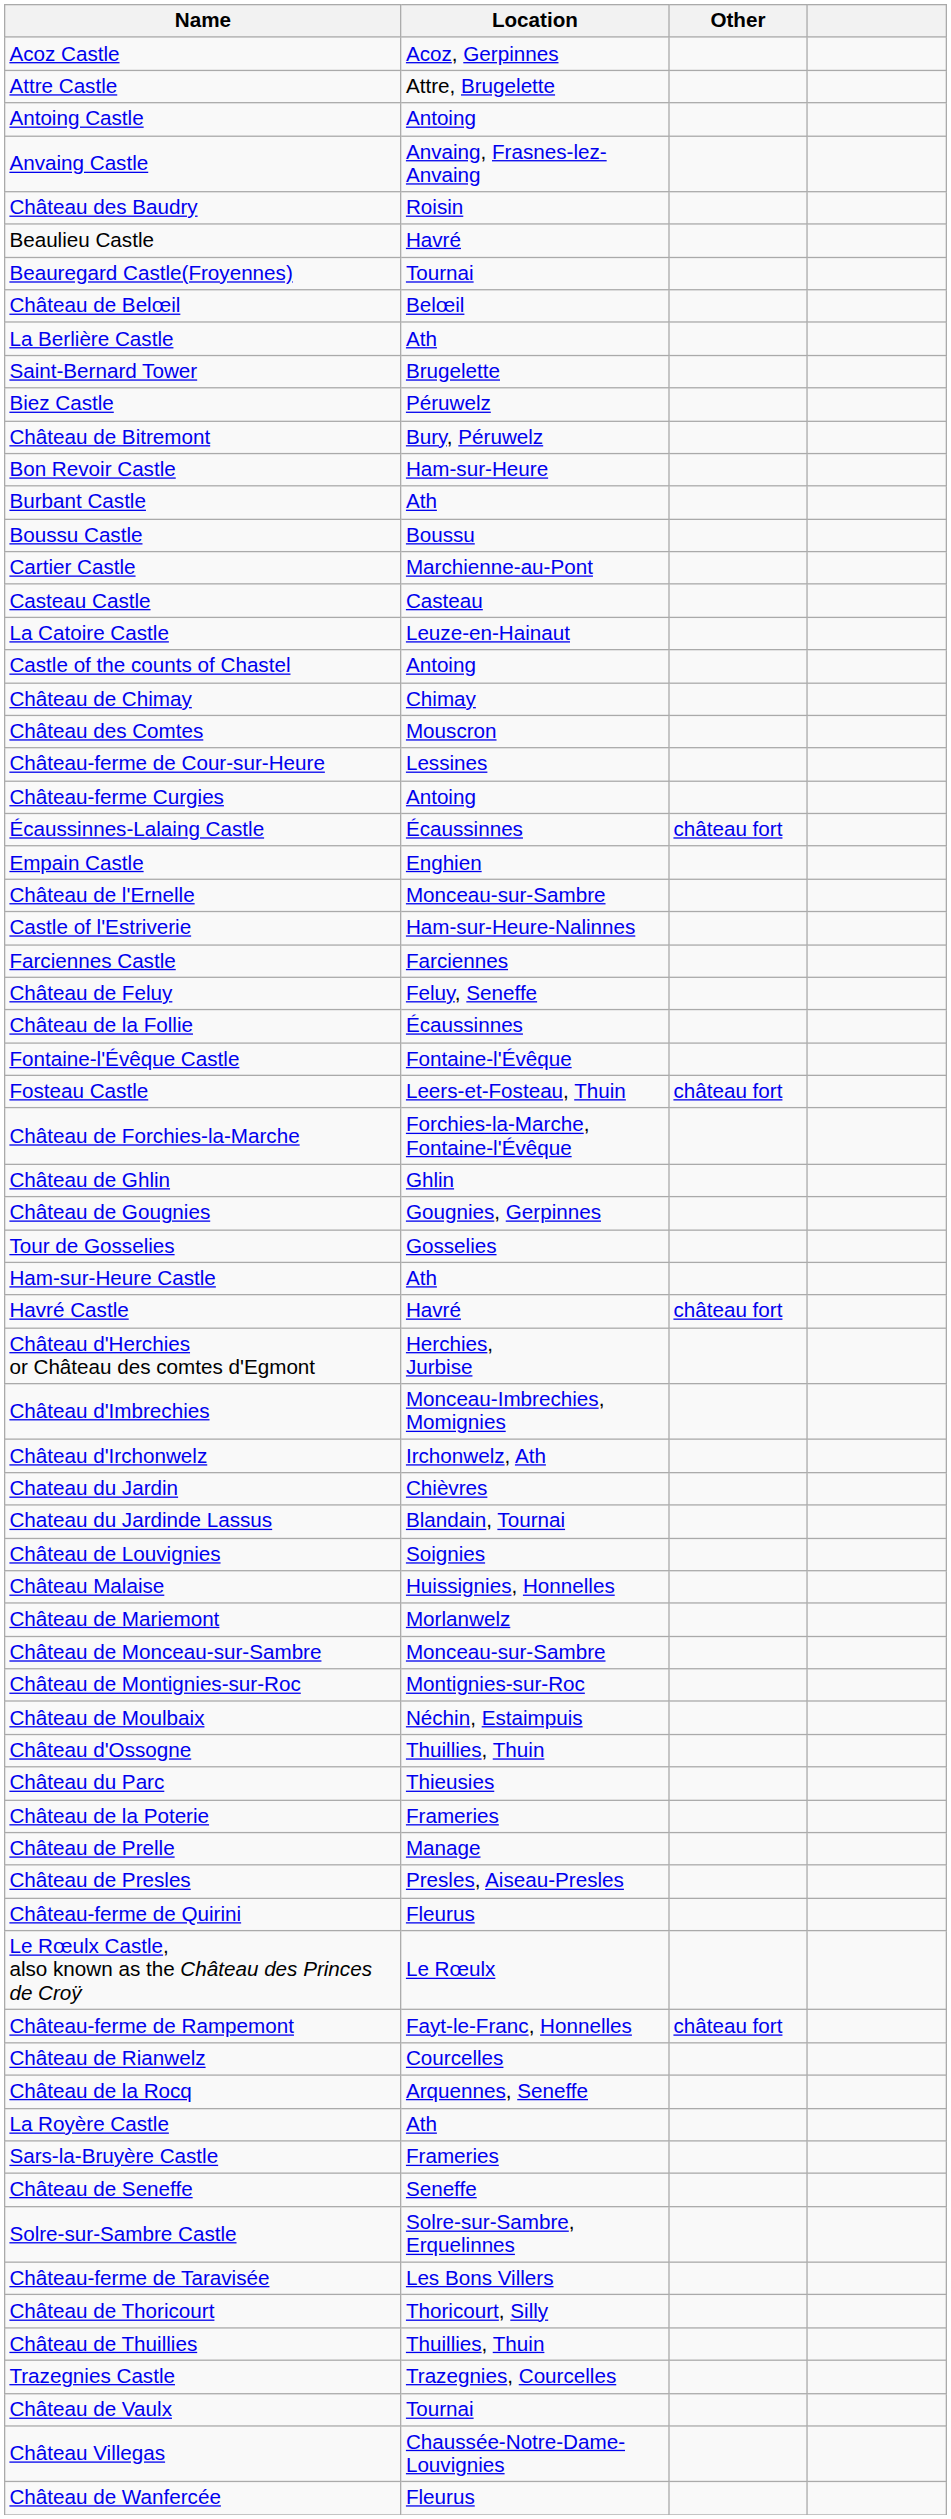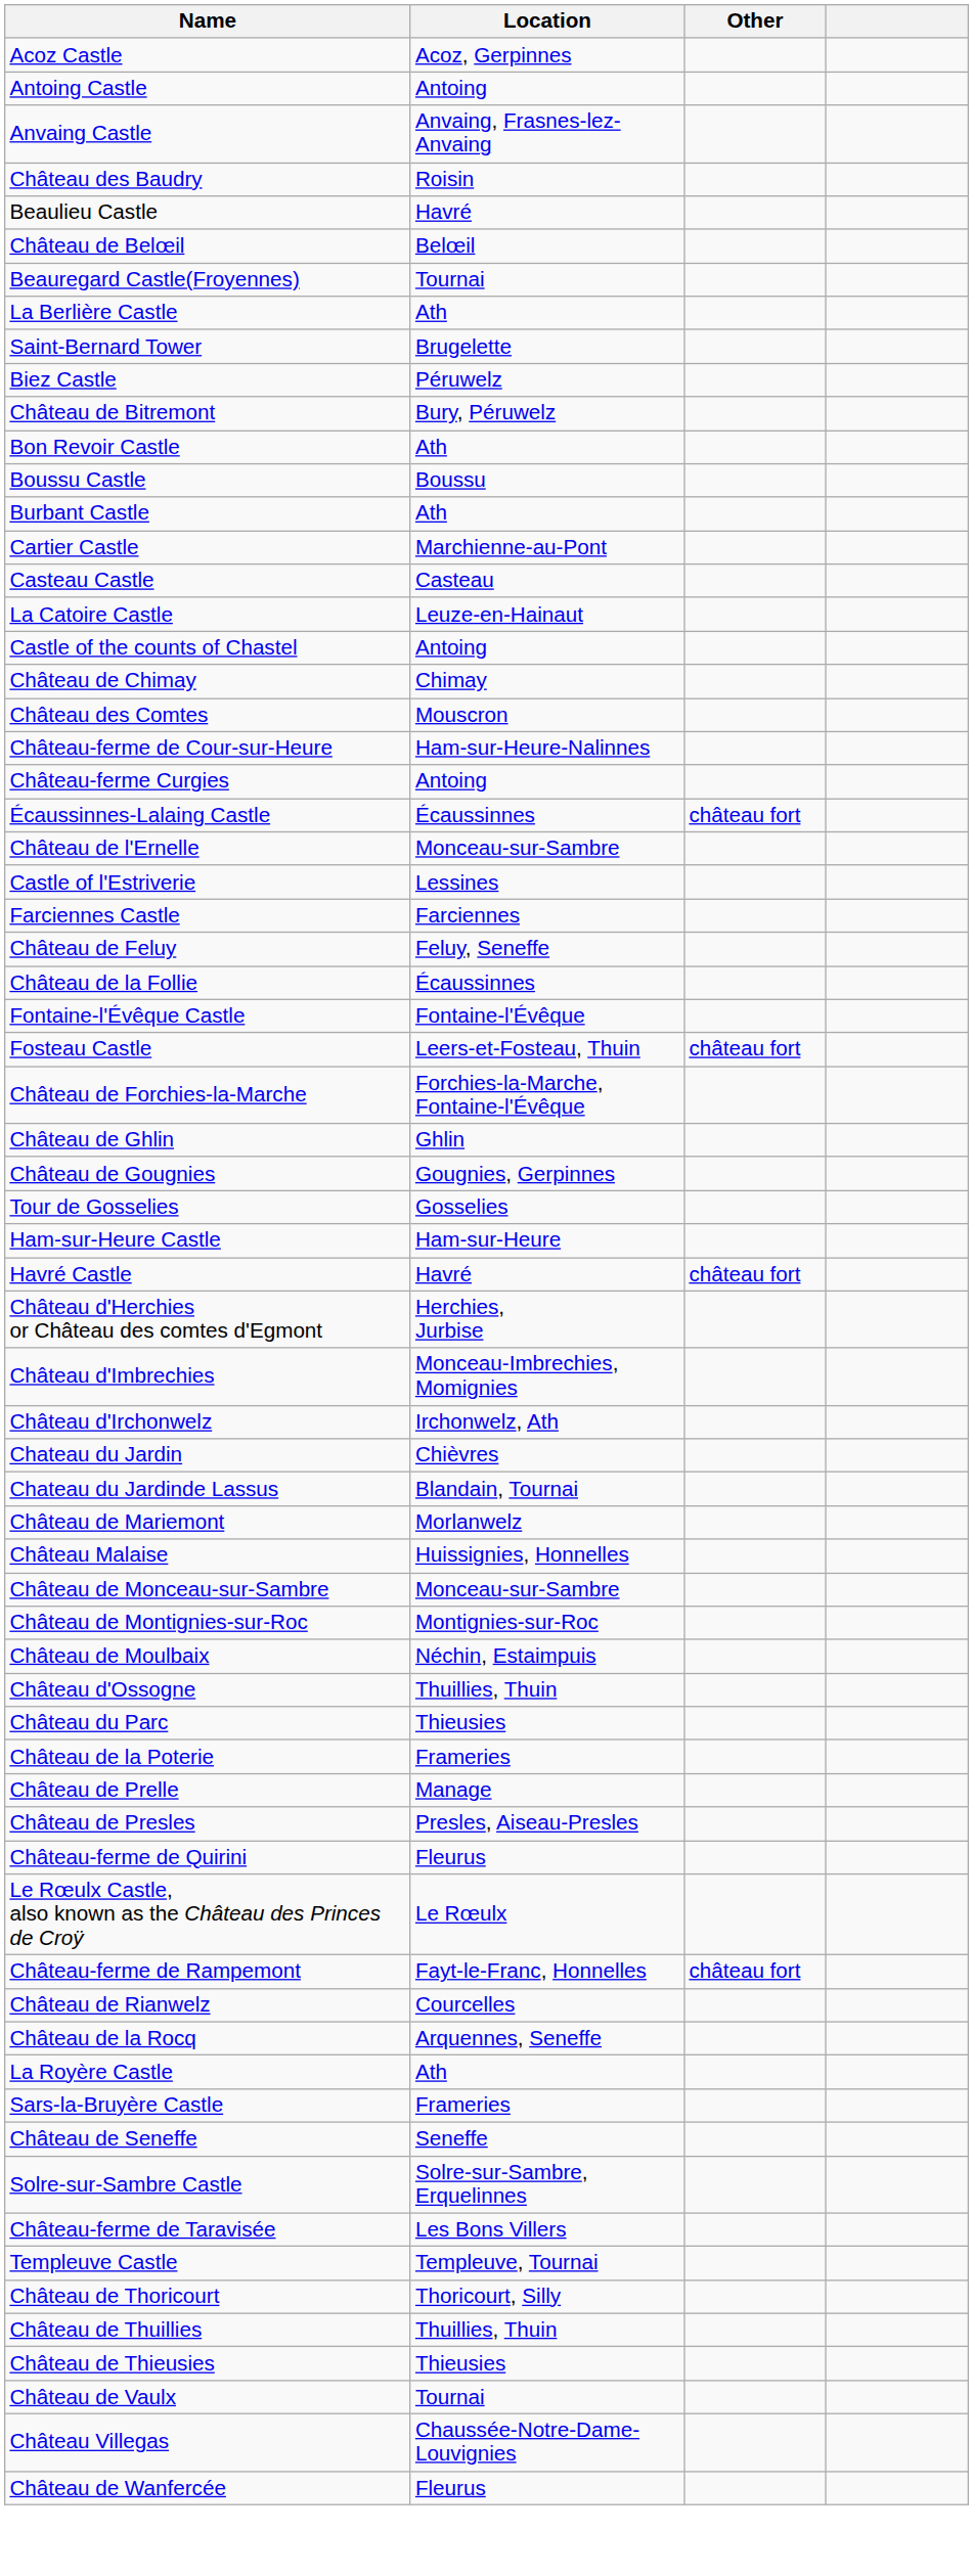 <table class="wikitable sortable">
 <tr>
 <th width=300>Name</th>
 <th width=200>Location</th>
 <th width=100>Other</th>
 <th width=100></th>
 </tr>
 <tr>
 <td><a href='#'>Acoz Castle</a></td>
 <td><a href='#'>Acoz</a>, <a href='#'>Gerpinnes</a></td>
-<td></td>
-<td></td>
-</tr>
-<tr>
-<td><a href='#'>Attre Castle</a></td>
-<td>Attre, <a href='#'>Brugelette</a></td>
 <td></td>
 <td></td>
 </tr>
 <tr>
 <td><a href='#'>Antoing Castle</a></td>
 <td><a href='#'>Antoing</a></td>
 <td></td>
 <td></td>
 </tr>
 <tr>
 <td><a href='#'>Anvaing Castle</a></td>
 <td><a href='#'>Anvaing</a>, <a href='#'>Frasnes-lez-Anvaing</a></td>
 <td></td>
 <td></td>
 </tr>
 <tr>
 <td><a href='#'>Château des Baudry</a></td>
 <td><a href='#'>Roisin</a></td>
 <td></td>
 <td></td>
 </tr>
 <tr>
 <td>Beaulieu Castle</td>
 <td><a href='#'>Havré</a></td>
 <td></td>
 <td></td>
 </tr>
 <tr>
-<td><a href='#'>Beauregard Castle(Froyennes)</a></td>
-<td><a href='#'>Tournai</a></td>
+<td><a href='#'>Château de Belœil</a></td>
+<td><a href='#'>Belœil</a></td>
 <td></td>
 <td></td>
 </tr>
 <tr>
-<td><a href='#'>Château de Belœil</a></td>
-<td><a href='#'>Belœil</a></td>
+<td><a href='#'>Beauregard Castle(Froyennes)</a></td>
+<td><a href='#'>Tournai</a></td>
 <td></td>
 <td></td>
 </tr>
 <tr>
 <td><a href='#'>La Berlière Castle</a></td>
 <td><a href='#'>Ath</a></td>
 <td></td>
 <td></td>
 </tr>
 <tr>
 <td><a href='#'>Saint-Bernard Tower</a></td>
 <td><a href='#'>Brugelette</a></td>
 <td></td>
 <td></td>
 </tr>
 <tr>
 <td><a href='#'>Biez Castle</a></td>
 <td><a href='#'>Péruwelz</a></td>
 <td></td>
 <td></td>
 </tr>
 <tr>
 <td><a href='#'>Château de Bitremont</a></td>
 <td><a href='#'>Bury</a>, <a href='#'>Péruwelz</a></td>
 <td></td>
 <td></td>
 </tr>
 <tr>
 <td><a href='#'>Bon Revoir Castle</a></td>
-<td><a href='#'>Ham-sur-Heure</a></td>
-<td></td>
-<td></td>
-</tr>
-<tr>
-<td><a href='#'>Burbant Castle</a></td>
 <td><a href='#'>Ath</a></td>
 <td></td>
 <td></td>
 </tr>
 <tr>
 <td><a href='#'>Boussu Castle</a></td>
 <td><a href='#'>Boussu</a></td>
+<td></td>
+<td></td>
+</tr>
+<tr>
+<td><a href='#'>Burbant Castle</a></td>
+<td><a href='#'>Ath</a></td>
 <td></td>
 <td></td>
 </tr>
 <tr>
 <td><a href='#'>Cartier Castle</a></td>
 <td><a href='#'>Marchienne-au-Pont</a></td>
 <td></td>
 <td></td>
 </tr>
 <tr>
 <td><a href='#'>Casteau Castle</a></td>
 <td><a href='#'>Casteau</a></td>
 <td></td>
 <td></td>
 </tr>
 <tr>
 <td><a href='#'>La Catoire Castle</a></td>
 <td><a href='#'>Leuze-en-Hainaut</a></td>
 <td></td>
 <td></td>
 </tr>
 <tr>
 <td><a href='#'>Castle of the counts of Chastel</a></td>
 <td><a href='#'>Antoing</a></td>
 <td></td>
 <td></td>
 </tr>
 <tr>
 <td><a href='#'>Château de Chimay</a></td>
 <td><a href='#'>Chimay</a></td>
 <td></td>
 <td></td>
 </tr>
 <tr>
 <td><a href='#'>Château des Comtes</a></td>
 <td><a href='#'>Mouscron</a></td>
 <td></td>
 <td></td>
 </tr>
 <tr>
 <td><a href='#'>Château-ferme de Cour-sur-Heure</a></td>
-<td><a href='#'>Lessines</a></td>
+<td><a href='#'>Ham-sur-Heure-Nalinnes</a></td>
 <td></td>
 <td></td>
 </tr>
 <tr>
 <td><a href='#'>Château-ferme Curgies</a></td>
 <td><a href='#'>Antoing</a></td>
 <td></td>
 <td></td>
 </tr>
 <tr>
 <td><a href='#'>Écaussinnes-Lalaing Castle</a></td>
 <td><a href='#'>Écaussinnes</a></td>
 <td><a href='#'>château fort</a></td>
 <td></td>
 </tr>
 <tr>
-<td><a href='#'>Empain Castle</a></td>
-<td><a href='#'>Enghien</a></td>
-<td></td>
-<td></td>
-</tr>
-<tr>
 <td><a href='#'>Château de l'Ernelle</a></td>
 <td><a href='#'>Monceau-sur-Sambre</a></td>
 <td></td>
 <td></td>
 </tr>
 <tr>
 <td><a href='#'>Castle of l'Estriverie</a></td>
-<td><a href='#'>Ham-sur-Heure-Nalinnes</a></td>
+<td><a href='#'>Lessines</a></td>
 <td></td>
 <td></td>
 </tr>
 <tr>
 <td><a href='#'>Farciennes Castle</a></td>
 <td><a href='#'>Farciennes</a></td>
 <td></td>
 <td></td>
 </tr>
 <tr>
 <td><a href='#'>Château de Feluy</a></td>
 <td><a href='#'>Feluy</a>, <a href='#'>Seneffe</a></td>
 <td></td>
 <td></td>
 </tr>
 <tr>
 <td><a href='#'>Château de la Follie</a></td>
 <td><a href='#'>Écaussinnes</a></td>
 <td></td>
 <td></td>
 </tr>
 <tr>
 <td><a href='#'>Fontaine-l'Évêque Castle</a></td>
 <td><a href='#'>Fontaine-l'Évêque</a></td>
 <td></td>
 <td></td>
 </tr>
 <tr>
 <td><a href='#'>Fosteau Castle</a></td>
 <td><a href='#'>Leers-et-Fosteau</a>, <a href='#'>Thuin</a></td>
 <td><a href='#'>château fort</a></td>
 <td></td>
 </tr>
 <tr>
 <td><a href='#'>Château de Forchies-la-Marche</a></td>
 <td><a href='#'>Forchies-la-Marche</a>,<br><a href='#'>Fontaine-l'Évêque</a></td>
 <td></td>
 <td></td>
 </tr>
 <tr>
 <td><a href='#'>Château de Ghlin</a></td>
 <td><a href='#'>Ghlin</a></td>
 <td></td>
 <td></td>
 </tr>
 <tr>
 <td><a href='#'>Château de Gougnies</a></td>
 <td><a href='#'>Gougnies</a>, <a href='#'>Gerpinnes</a></td>
 <td></td>
 <td></td>
 </tr>
 <tr>
 <td><a href='#'>Tour de Gosselies</a></td>
 <td><a href='#'>Gosselies</a></td>
 <td></td>
 <td></td>
 </tr>
 <tr>
 <td><a href='#'>Ham-sur-Heure Castle</a></td>
-<td><a href='#'>Ath</a></td>
+<td><a href='#'>Ham-sur-Heure</a></td>
 <td></td>
 <td></td>
 </tr>
 <tr>
 <td><a href='#'>Havré Castle</a></td>
 <td><a href='#'>Havré</a></td>
 <td><a href='#'>château fort</a></td>
 <td></td>
 </tr>
 <tr>
 <td><a href='#'>Château d'Herchies</a> <br>or Château des comtes d'Egmont</td>
 <td><a href='#'>Herchies</a>,<br><a href='#'>Jurbise</a></td>
 <td></td>
 <td></td>
 </tr>
 <tr>
 <td><a href='#'>Château d'Imbrechies</a></td>
 <td><a href='#'>Monceau-Imbrechies</a>, <a href='#'>Momignies</a></td>
 <td></td>
 <td></td>
 </tr>
 <tr>
 <td><a href='#'>Château d'Irchonwelz</a></td>
 <td><a href='#'>Irchonwelz</a>, <a href='#'>Ath</a></td>
 <td></td>
 <td></td>
 </tr>
 <tr>
 <td><a href='#'>Chateau du Jardin</a></td>
 <td><a href='#'>Chièvres</a></td>
 <td></td>
 <td></td>
 </tr>
 <tr>
 <td><a href='#'>Chateau du Jardinde Lassus</a></td>
 <td><a href='#'>Blandain</a>, <a href='#'>Tournai</a></td>
 <td></td>
 <td></td>
 </tr>
 <tr>
-<td><a href='#'>Château de Louvignies</a></td>
-<td><a href='#'>Soignies</a></td>
+<td><a href='#'>Château de Mariemont</a></td>
+<td><a href='#'>Morlanwelz</a></td>
 <td></td>
 <td></td>
 </tr>
 <tr>
 <td><a href='#'>Château Malaise</a></td>
 <td><a href='#'>Huissignies</a>, <a href='#'>Honnelles</a></td>
-<td></td>
-<td></td>
-</tr>
-<tr>
-<td><a href='#'>Château de Mariemont</a></td>
-<td><a href='#'>Morlanwelz</a></td>
 <td></td>
 <td></td>
 </tr>
 <tr>
 <td><a href='#'>Château de Monceau-sur-Sambre</a></td>
 <td><a href='#'>Monceau-sur-Sambre</a></td>
 <td></td>
 <td></td>
 </tr>
 <tr>
 <td><a href='#'>Château de Montignies-sur-Roc</a></td>
 <td><a href='#'>Montignies-sur-Roc</a></td>
 <td></td>
 <td></td>
 </tr>
 <tr>
 <td><a href='#'>Château de Moulbaix</a></td>
 <td><a href='#'>Néchin</a>, <a href='#'>Estaimpuis</a></td>
 <td></td>
 <td></td>
 </tr>
 <tr>
 <td><a href='#'>Château d'Ossogne</a></td>
 <td><a href='#'>Thuillies</a>, <a href='#'>Thuin</a></td>
 <td></td>
 <td></td>
 </tr>
 <tr>
 <td><a href='#'>Château du Parc</a></td>
 <td><a href='#'>Thieusies</a></td>
 <td></td>
 <td></td>
 </tr>
 <tr>
 <td><a href='#'>Château de la Poterie</a></td>
 <td><a href='#'>Frameries</a></td>
 <td></td>
 <td></td>
 </tr>
 <tr>
 <td><a href='#'>Château de Prelle</a></td>
 <td><a href='#'>Manage</a></td>
 <td></td>
 <td></td>
 </tr>
 <tr>
 <td><a href='#'>Château de Presles</a></td>
 <td><a href='#'>Presles</a>, <a href='#'>Aiseau-Presles</a></td>
 <td></td>
 <td></td>
 </tr>
 <tr>
 <td><a href='#'>Château-ferme de Quirini</a></td>
 <td><a href='#'>Fleurus</a></td>
 <td></td>
 <td></td>
 </tr>
 <tr>
 <td><a href='#'>Le Rœulx Castle</a>, <br>also known as the <em>Château des Princes de Croÿ</em></td>
 <td><a href='#'>Le Rœulx</a></td>
 <td></td>
 <td></td>
 </tr>
 <tr>
 <td><a href='#'>Château-ferme de Rampemont</a></td>
 <td><a href='#'>Fayt-le-Franc</a>, <a href='#'>Honnelles</a></td>
 <td><a href='#'>château fort</a></td>
 <td></td>
 </tr>
 <tr>
 <td><a href='#'>Château de Rianwelz</a></td>
 <td><a href='#'>Courcelles</a></td>
 <td></td>
 <td></td>
 </tr>
 <tr>
 <td><a href='#'>Château de la Rocq</a></td>
 <td><a href='#'>Arquennes</a>, <a href='#'>Seneffe</a></td>
 <td></td>
 <td></td>
 </tr>
 <tr>
 <td><a href='#'>La Royère Castle</a></td>
 <td><a href='#'>Ath</a></td>
 <td></td>
 <td></td>
 </tr>
 <tr>
 <td><a href='#'>Sars-la-Bruyère Castle</a></td>
 <td><a href='#'>Frameries</a></td>
 <td></td>
 <td></td>
 </tr>
 <tr>
 <td><a href='#'>Château de Seneffe</a></td>
 <td><a href='#'>Seneffe</a></td>
 <td></td>
 <td></td>
 </tr>
 <tr>
 <td><a href='#'>Solre-sur-Sambre Castle</a></td>
 <td><a href='#'>Solre-sur-Sambre</a>, <a href='#'>Erquelinnes</a></td>
 <td></td>
 <td></td>
 </tr>
 <tr>
 <td><a href='#'>Château-ferme de Taravisée</a></td>
 <td><a href='#'>Les Bons Villers</a></td>
 <td></td>
 <td></td>
 </tr>
 <tr>
+<td><a href='#'>Templeuve Castle</a></td>
+<td><a href='#'>Templeuve</a>, <a href='#'>Tournai</a></td>
+<td></td>
+<td></td>
+</tr>
+<tr>
 <td><a href='#'>Château de Thoricourt</a></td>
 <td><a href='#'>Thoricourt</a>, <a href='#'>Silly</a></td>
 <td></td>
 <td></td>
 </tr>
 <tr>
 <td><a href='#'>Château de Thuillies</a></td>
 <td><a href='#'>Thuillies</a>, <a href='#'>Thuin</a></td>
 <td></td>
 <td></td>
 </tr>
 <tr>
-<td><a href='#'>Trazegnies Castle</a></td>
-<td><a href='#'>Trazegnies</a>, <a href='#'>Courcelles</a></td>
+<td><a href='#'>Château de Thieusies</a></td>
+<td><a href='#'>Thieusies</a></td>
 <td></td>
 <td></td>
 </tr>
 <tr>
 <td><a href='#'>Château de Vaulx</a></td>
 <td><a href='#'>Tournai</a></td>
 <td></td>
 <td></td>
 </tr>
 <tr>
 <td><a href='#'>Château Villegas</a></td>
 <td><a href='#'>Chaussée-Notre-Dame-Louvignies</a></td>
 <td></td>
 <td></td>
 </tr>
 <tr>
 <td><a href='#'>Château de Wanfercée</a></td>
 <td><a href='#'>Fleurus</a></td>
 <td></td>
 <td></td>
 </tr>
 </table>
